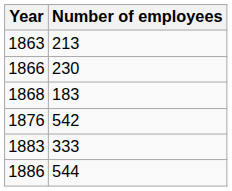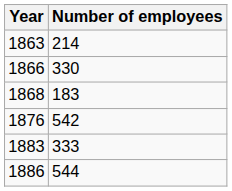 <table class="wikitable">
 <tr>
 <th>Year</th>
 <th>Number of employees</th>
 </tr>
 <tr>
 <td>1863</td>
-<td>213</td>
+<td>214</td>
 </tr>
 <tr>
 <td>1866</td>
-<td>230</td>
+<td>330</td>
 </tr>
 <tr>
 <td>1868</td>
 <td>183</td>
 </tr>
 <tr>
 <td>1876</td>
 <td>542</td>
 </tr>
 <tr>
 <td>1883</td>
 <td>333</td>
 </tr>
 <tr>
 <td>1886</td>
 <td>544</td>
 </tr>
 </table>
